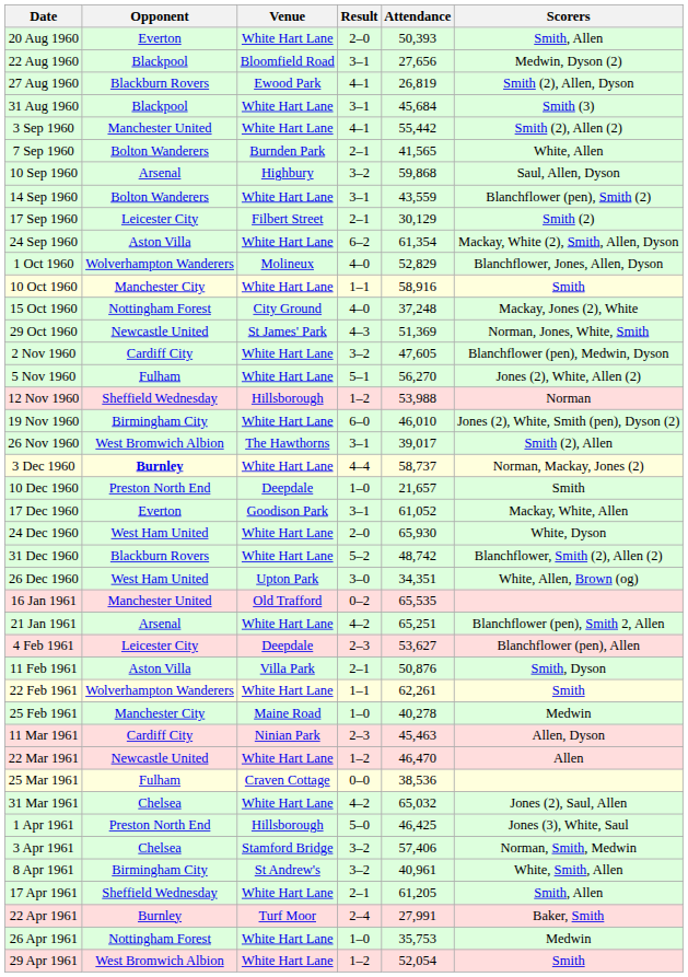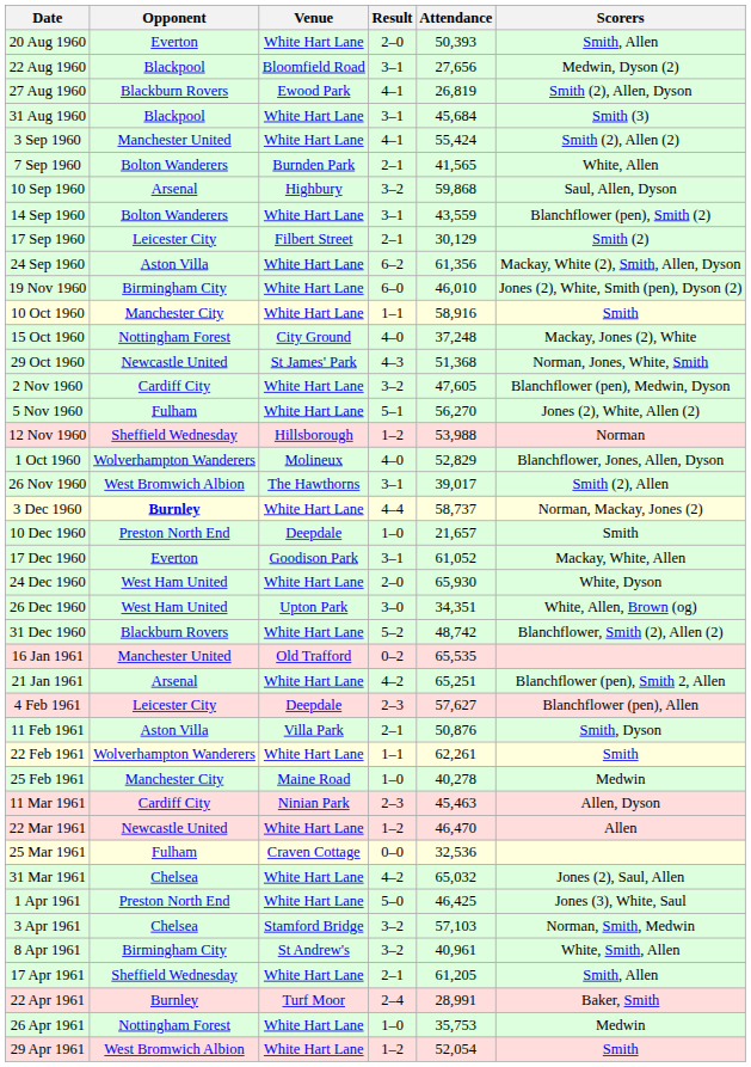 <table class="wikitable sortable" style="font-size:95%; text-align:center">
 <tr>
 <th>Date</th>
 <th>Opponent</th>
 <th>Venue</th>
 <th>Result</th>
 <th>Attendance</th>
 <th>Scorers</th>
 </tr>
 <tr bgcolor="#DDFFDD">
 <td>20 Aug 1960</td>
 <td><a href='#'>Everton</a></td>
 <td><a href='#'>White Hart Lane</a></td>
 <td>2–0</td>
 <td>50,393</td>
 <td><a href='#'>Smith</a>, Allen</td>
 </tr>
 <tr bgcolor="#DDFFDD">
 <td>22 Aug 1960</td>
 <td><a href='#'>Blackpool</a></td>
 <td><a href='#'>Bloomfield Road</a></td>
 <td>3–1</td>
 <td>27,656</td>
 <td>Medwin, Dyson (2)</td>
 </tr>
 <tr bgcolor="#DDFFDD">
 <td>27 Aug 1960</td>
 <td><a href='#'>Blackburn Rovers</a></td>
 <td><a href='#'>Ewood Park</a></td>
 <td>4–1</td>
 <td>26,819</td>
 <td><a href='#'>Smith</a> (2), Allen, Dyson</td>
 </tr>
 <tr bgcolor="#DDFFDD">
 <td>31 Aug 1960</td>
 <td><a href='#'>Blackpool</a></td>
 <td><a href='#'>White Hart Lane</a></td>
 <td>3–1</td>
 <td>45,684</td>
 <td><a href='#'>Smith</a> (3)</td>
 </tr>
 <tr bgcolor="#DDFFDD">
 <td>3 Sep 1960</td>
 <td><a href='#'>Manchester United</a></td>
 <td><a href='#'>White Hart Lane</a></td>
 <td>4–1</td>
-<td>55,442</td>
+<td>55,424</td>
 <td><a href='#'>Smith</a> (2), Allen (2)</td>
 </tr>
 <tr bgcolor="#DDFFDD">
 <td>7 Sep 1960</td>
 <td><a href='#'>Bolton Wanderers</a></td>
 <td><a href='#'>Burnden Park</a></td>
 <td>2–1</td>
 <td>41,565</td>
 <td>White, Allen</td>
 </tr>
 <tr bgcolor="#DDFFDD">
 <td>10 Sep 1960</td>
 <td><a href='#'>Arsenal</a></td>
 <td><a href='#'>Highbury</a></td>
 <td>3–2</td>
 <td>59,868</td>
 <td>Saul, Allen, Dyson</td>
 </tr>
 <tr bgcolor="#DDFFDD">
 <td>14 Sep 1960</td>
 <td><a href='#'>Bolton Wanderers</a></td>
 <td><a href='#'>White Hart Lane</a></td>
 <td>3–1</td>
 <td>43,559</td>
 <td>Blanchflower (pen), <a href='#'>Smith</a> (2)</td>
 </tr>
 <tr bgcolor="#DDFFDD">
 <td>17 Sep 1960</td>
 <td><a href='#'>Leicester City</a></td>
 <td><a href='#'>Filbert Street</a></td>
 <td>2–1</td>
 <td>30,129</td>
 <td><a href='#'>Smith</a> (2)</td>
 </tr>
 <tr bgcolor="#DDFFDD">
 <td>24 Sep 1960</td>
 <td><a href='#'>Aston Villa</a></td>
 <td><a href='#'>White Hart Lane</a></td>
 <td>6–2</td>
-<td>61,354</td>
+<td>61,356</td>
 <td>Mackay, White (2), <a href='#'>Smith</a>, Allen, Dyson</td>
 </tr>
 <tr bgcolor="#DDFFDD">
-<td>1 Oct 1960</td>
-<td><a href='#'>Wolverhampton Wanderers</a></td>
-<td><a href='#'>Molineux</a></td>
-<td>4–0</td>
-<td>52,829</td>
-<td>Blanchflower, Jones, Allen, Dyson</td>
+<td>19 Nov 1960</td>
+<td><a href='#'>Birmingham City</a></td>
+<td><a href='#'>White Hart Lane</a></td>
+<td>6–0</td>
+<td>46,010</td>
+<td>Jones (2), White, Smith (pen), Dyson (2)</td>
 </tr>
 <tr bgcolor="#ffffdd">
 <td>10 Oct 1960</td>
 <td><a href='#'>Manchester City</a></td>
 <td><a href='#'>White Hart Lane</a></td>
 <td>1–1</td>
 <td>58,916</td>
 <td><a href='#'>Smith</a></td>
 </tr>
 <tr bgcolor="#DDFFDD">
 <td>15 Oct 1960</td>
 <td><a href='#'>Nottingham Forest</a></td>
 <td><a href='#'>City Ground</a></td>
 <td>4–0</td>
 <td>37,248</td>
 <td>Mackay, Jones (2), White</td>
 </tr>
 <tr bgcolor="#DDFFDD">
 <td>29 Oct 1960</td>
 <td><a href='#'>Newcastle United</a></td>
 <td><a href='#'>St James' Park</a></td>
 <td>4–3</td>
-<td>51,369</td>
+<td>51,368</td>
 <td>Norman, Jones, White, <a href='#'>Smith</a></td>
 </tr>
 <tr bgcolor="#DDFFDD">
 <td>2 Nov 1960</td>
 <td><a href='#'>Cardiff City</a></td>
 <td><a href='#'>White Hart Lane</a></td>
 <td>3–2</td>
 <td>47,605</td>
 <td>Blanchflower (pen), Medwin, Dyson</td>
 </tr>
 <tr bgcolor="#DDFFDD">
 <td>5 Nov 1960</td>
 <td><a href='#'>Fulham</a></td>
 <td><a href='#'>White Hart Lane</a></td>
 <td>5–1</td>
 <td>56,270</td>
 <td>Jones (2), White, Allen (2)</td>
 </tr>
 <tr bgcolor="#FFDDDD">
 <td>12 Nov 1960</td>
 <td><a href='#'>Sheffield Wednesday</a></td>
 <td><a href='#'>Hillsborough</a></td>
 <td>1–2</td>
 <td>53,988</td>
 <td>Norman</td>
 </tr>
 <tr bgcolor="#DDFFDD">
-<td>19 Nov 1960</td>
-<td><a href='#'>Birmingham City</a></td>
-<td><a href='#'>White Hart Lane</a></td>
-<td>6–0</td>
-<td>46,010</td>
-<td>Jones (2), White, Smith (pen), Dyson (2)</td>
+<td>1 Oct 1960</td>
+<td><a href='#'>Wolverhampton Wanderers</a></td>
+<td><a href='#'>Molineux</a></td>
+<td>4–0</td>
+<td>52,829</td>
+<td>Blanchflower, Jones, Allen, Dyson</td>
 </tr>
 <tr bgcolor="#DDFFDD">
 <td>26 Nov 1960</td>
 <td><a href='#'>West Bromwich Albion</a></td>
 <td><a href='#'>The Hawthorns</a></td>
 <td>3–1</td>
 <td>39,017</td>
 <td><a href='#'>Smith</a> (2), Allen</td>
 </tr>
 <tr bgcolor="#ffffdd">
 <td>3 Dec 1960</td>
 <td><strong><a href='#'>Burnley</a></strong></td>
 <td><a href='#'>White Hart Lane</a></td>
 <td>4–4</td>
 <td>58,737</td>
 <td>Norman, Mackay, Jones (2)</td>
 </tr>
 <tr bgcolor="#DDFFDD">
 <td>10 Dec 1960</td>
 <td><a href='#'>Preston North End</a></td>
 <td><a href='#'>Deepdale</a></td>
 <td>1–0</td>
 <td>21,657</td>
 <td>Smith</td>
 </tr>
 <tr bgcolor="#DDFFDD">
 <td>17 Dec 1960</td>
 <td><a href='#'>Everton</a></td>
 <td><a href='#'>Goodison Park</a></td>
 <td>3–1</td>
 <td>61,052</td>
 <td>Mackay, White, Allen</td>
 </tr>
 <tr bgcolor="#DDFFDD">
 <td>24 Dec 1960</td>
 <td><a href='#'>West Ham United</a></td>
 <td><a href='#'>White Hart Lane</a></td>
 <td>2–0</td>
 <td>65,930</td>
 <td>White, Dyson</td>
 </tr>
 <tr bgcolor="#DDFFDD">
+<td>26 Dec 1960</td>
+<td><a href='#'>West Ham United</a></td>
+<td><a href='#'>Upton Park</a></td>
+<td>3–0</td>
+<td>34,351</td>
+<td>White, Allen, <a href='#'>Brown</a> (og)</td>
+</tr>
+<tr bgcolor="#DDFFDD">
 <td>31 Dec 1960</td>
 <td><a href='#'>Blackburn Rovers</a></td>
 <td><a href='#'>White Hart Lane</a></td>
 <td>5–2</td>
 <td>48,742</td>
 <td>Blanchflower, <a href='#'>Smith</a> (2), Allen (2)</td>
-</tr>
-<tr bgcolor="#DDFFDD">
-<td>26 Dec 1960</td>
-<td><a href='#'>West Ham United</a></td>
-<td><a href='#'>Upton Park</a></td>
-<td>3–0</td>
-<td>34,351</td>
-<td>White, Allen, <a href='#'>Brown</a> (og)</td>
 </tr>
 <tr bgcolor="#FFDDDD">
 <td>16 Jan 1961</td>
 <td><a href='#'>Manchester United</a></td>
 <td><a href='#'>Old Trafford</a></td>
 <td>0–2</td>
 <td>65,535</td>
 <td></td>
 </tr>
 <tr bgcolor="#DDFFDD">
 <td>21 Jan 1961</td>
 <td><a href='#'>Arsenal</a></td>
 <td><a href='#'>White Hart Lane</a></td>
 <td>4–2</td>
 <td>65,251</td>
 <td>Blanchflower (pen), <a href='#'>Smith</a> 2, Allen</td>
 </tr>
 <tr bgcolor="#FFDDDD">
 <td>4 Feb 1961</td>
 <td><a href='#'>Leicester City</a></td>
 <td><a href='#'>Deepdale</a></td>
 <td>2–3</td>
-<td>53,627</td>
+<td>57,627</td>
 <td>Blanchflower (pen), Allen</td>
 </tr>
 <tr bgcolor="#DDFFDD">
 <td>11 Feb 1961</td>
 <td><a href='#'>Aston Villa</a></td>
 <td><a href='#'>Villa Park</a></td>
 <td>2–1</td>
 <td>50,876</td>
 <td><a href='#'>Smith</a>, Dyson</td>
 </tr>
 <tr bgcolor="#ffffdd">
 <td>22 Feb 1961</td>
 <td><a href='#'>Wolverhampton Wanderers</a></td>
 <td><a href='#'>White Hart Lane</a></td>
 <td>1–1</td>
 <td>62,261</td>
 <td><a href='#'>Smith</a></td>
 </tr>
 <tr bgcolor="#DDFFDD">
 <td>25 Feb 1961</td>
 <td><a href='#'>Manchester City</a></td>
 <td><a href='#'>Maine Road</a></td>
 <td>1–0</td>
 <td>40,278</td>
 <td>Medwin</td>
 </tr>
 <tr bgcolor="#FFDDDD">
 <td>11 Mar 1961</td>
 <td><a href='#'>Cardiff City</a></td>
 <td><a href='#'>Ninian Park</a></td>
 <td>2–3</td>
 <td>45,463</td>
 <td>Allen, Dyson</td>
 </tr>
 <tr bgcolor="#FFDDDD">
 <td>22 Mar 1961</td>
 <td><a href='#'>Newcastle United</a></td>
 <td><a href='#'>White Hart Lane</a></td>
 <td>1–2</td>
 <td>46,470</td>
 <td>Allen</td>
 </tr>
 <tr bgcolor="#ffffdd">
 <td>25 Mar 1961</td>
 <td><a href='#'>Fulham</a></td>
 <td><a href='#'>Craven Cottage</a></td>
 <td>0–0</td>
-<td>38,536</td>
+<td>32,536</td>
 <td></td>
 </tr>
 <tr bgcolor="#DDFFDD">
 <td>31 Mar 1961</td>
 <td><a href='#'>Chelsea</a></td>
 <td><a href='#'>White Hart Lane</a></td>
 <td>4–2</td>
 <td>65,032</td>
 <td>Jones (2), Saul, Allen</td>
 </tr>
 <tr bgcolor="#DDFFDD">
 <td>1 Apr 1961</td>
 <td><a href='#'>Preston North End</a></td>
-<td><a href='#'>Hillsborough</a></td>
+<td><a href='#'>White Hart Lane</a></td>
 <td>5–0</td>
 <td>46,425</td>
 <td>Jones (3), White, Saul</td>
 </tr>
 <tr bgcolor="#DDFFDD">
 <td>3 Apr 1961</td>
 <td><a href='#'>Chelsea</a></td>
 <td><a href='#'>Stamford Bridge</a></td>
 <td>3–2</td>
-<td>57,406</td>
+<td>57,103</td>
 <td>Norman, <a href='#'>Smith</a>, Medwin</td>
 </tr>
 <tr bgcolor="#DDFFDD">
 <td>8 Apr 1961</td>
 <td><a href='#'>Birmingham City</a></td>
 <td><a href='#'>St Andrew's</a></td>
 <td>3–2</td>
 <td>40,961</td>
 <td>White, <a href='#'>Smith</a>, Allen</td>
 </tr>
 <tr bgcolor="#DDFFDD">
 <td>17 Apr 1961</td>
 <td><a href='#'>Sheffield Wednesday</a></td>
 <td><a href='#'>White Hart Lane</a></td>
 <td>2–1</td>
 <td>61,205</td>
 <td><a href='#'>Smith</a>, Allen</td>
 </tr>
 <tr bgcolor="#FFDDDD">
 <td>22 Apr 1961</td>
 <td><a href='#'>Burnley</a></td>
 <td><a href='#'>Turf Moor</a></td>
 <td>2–4</td>
-<td>27,991</td>
+<td>28,991</td>
 <td>Baker, <a href='#'>Smith</a></td>
 </tr>
 <tr bgcolor="#DDFFDD">
 <td>26 Apr 1961</td>
 <td><a href='#'>Nottingham Forest</a></td>
 <td><a href='#'>White Hart Lane</a></td>
 <td>1–0</td>
 <td>35,753</td>
 <td>Medwin</td>
 </tr>
 <tr bgcolor="#FFDDDD">
 <td>29 Apr 1961</td>
 <td><a href='#'>West Bromwich Albion</a></td>
 <td><a href='#'>White Hart Lane</a></td>
 <td>1–2</td>
 <td>52,054</td>
 <td><a href='#'>Smith</a></td>
 </tr>
 </table>
